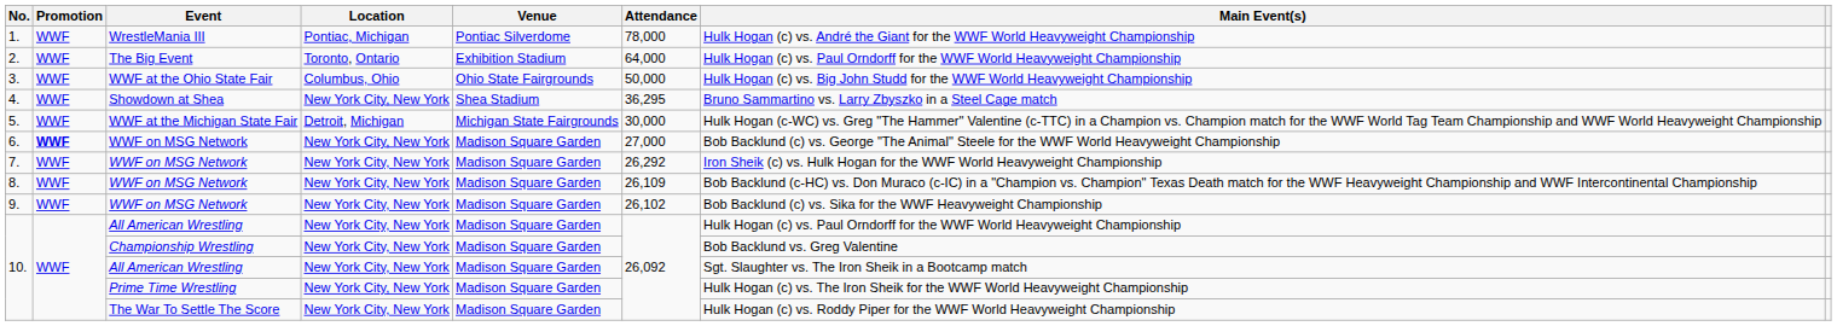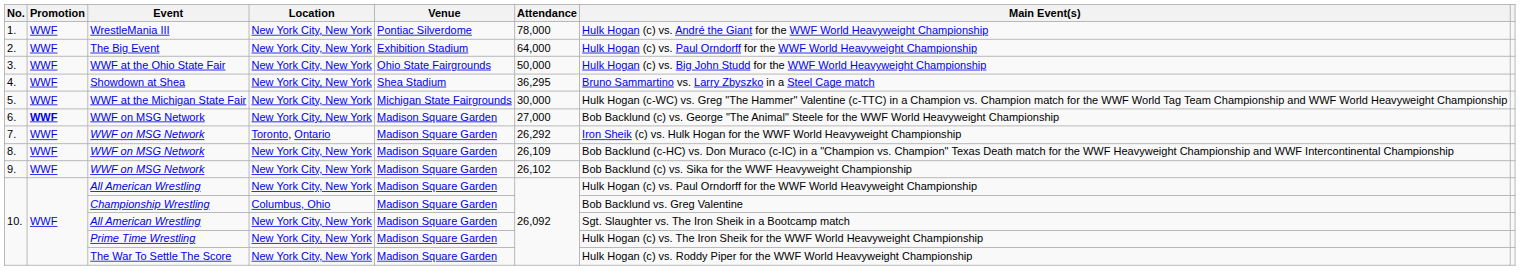 <table class="wikitable sortable" style="font-size:85%;">
 <tr>
 <th>No.</th>
 <th>Promotion</th>
 <th>Event</th>
 <th>Location</th>
 <th>Venue</th>
 <th>Attendance</th>
 <th class=unsortable>Main Event(s)</th>
 <th class=unsortable></th>
 </tr>
 <tr>
 <td>1.</td>
 <td><a href='#'>WWF</a></td>
 <td><a href='#'>WrestleMania III</a> <br> </td>
-<td><a href='#'>Pontiac, Michigan</a></td>
+<td><a href='#'>New York City, New York</a></td>
 <td><a href='#'>Pontiac Silverdome</a></td>
 <td>78,000</td>
 <td><a href='#'>Hulk Hogan</a> (c) vs. <a href='#'>André the Giant</a> for the <a href='#'>WWF World Heavyweight Championship</a></td>
 <td></td>
 </tr>
 <tr>
 <td>2.</td>
 <td><a href='#'>WWF</a></td>
 <td><a href='#'>The Big Event</a> <br> </td>
-<td><a href='#'>Toronto</a>, <a href='#'>Ontario</a></td>
+<td><a href='#'>New York City, New York</a></td>
 <td><a href='#'>Exhibition Stadium</a></td>
 <td>64,000</td>
 <td><a href='#'>Hulk Hogan</a> (c) vs. <a href='#'>Paul Orndorff</a> for the <a href='#'>WWF World Heavyweight Championship</a></td>
 <td></td>
 </tr>
 <tr>
 <td>3.</td>
 <td><a href='#'>WWF</a></td>
 <td><a href='#'>WWF at the Ohio State Fair</a> <br> </td>
-<td><a href='#'>Columbus, Ohio</a></td>
+<td><a href='#'>New York City, New York</a></td>
 <td><a href='#'>Ohio State Fairgrounds</a></td>
 <td>50,000</td>
 <td><a href='#'>Hulk Hogan</a> (c) vs. <a href='#'>Big John Studd</a> for the <a href='#'>WWF World Heavyweight Championship</a></td>
 <td></td>
 </tr>
 <tr>
 <td>4.</td>
 <td><a href='#'>WWF</a></td>
 <td><a href='#'>Showdown at Shea</a> <br> </td>
 <td><a href='#'>New York City, New York</a></td>
 <td><a href='#'>Shea Stadium</a></td>
 <td>36,295</td>
 <td><a href='#'>Bruno Sammartino</a> vs. <a href='#'>Larry Zbyszko</a> in a <a href='#'>Steel Cage match</a></td>
 <td></td>
 </tr>
 <tr>
 <td>5.</td>
 <td><a href='#'>WWF</a></td>
 <td><a href='#'>WWF at the Michigan State Fair</a> <br> </td>
-<td><a href='#'>Detroit</a>, <a href='#'>Michigan</a></td>
+<td><a href='#'>New York City, New York</a></td>
 <td><a href='#'>Michigan State Fairgrounds</a></td>
 <td>30,000</td>
 <td>Hulk Hogan (c-WC) vs. Greg "The Hammer" Valentine (c-TTC) in a Champion vs. Champion match for the WWF World Tag Team Championship and WWF World Heavyweight Championship</td>
 <td></td>
 </tr>
 <tr>
 <td>6.</td>
 <td><strong><a href='#'>WWF</a></strong></td>
 <td><a href='#'>WWF on MSG Network</a> <br> </td>
 <td><a href='#'>New York City, New York</a></td>
 <td><a href='#'>Madison Square Garden</a></td>
 <td>27,000</td>
 <td>Bob Backlund (c) vs. George "The Animal" Steele for the WWF World Heavyweight Championship</td>
 <td></td>
 </tr>
 <tr>
 <td>7.</td>
 <td><a href='#'>WWF</a></td>
 <td><em><a href='#'>WWF on MSG Network</a></em> <br> </td>
-<td><a href='#'>New York City, New York</a></td>
+<td><a href='#'>Toronto</a>, <a href='#'>Ontario</a></td>
 <td><a href='#'>Madison Square Garden</a></td>
 <td>26,292</td>
 <td><a href='#'>Iron Sheik</a> (c) vs. Hulk Hogan for the WWF World Heavyweight Championship</td>
 <td></td>
 </tr>
 <tr>
 <td>8.</td>
 <td><a href='#'>WWF</a></td>
 <td><em><a href='#'>WWF on MSG Network</a></em> <br> </td>
 <td><a href='#'>New York City, New York</a></td>
 <td><a href='#'>Madison Square Garden</a></td>
 <td>26,109</td>
 <td>Bob Backlund (c-HC) vs. Don Muraco (c-IC) in a "Champion vs. Champion" Texas Death match for the WWF Heavyweight Championship and WWF Intercontinental Championship</td>
 <td></td>
 </tr>
 <tr>
 <td>9.</td>
 <td><a href='#'>WWF</a></td>
 <td><em><a href='#'>WWF on MSG Network</a></em> <br> </td>
 <td><a href='#'>New York City, New York</a></td>
 <td><a href='#'>Madison Square Garden</a></td>
 <td>26,102</td>
 <td>Bob Backlund (c) vs. Sika for the WWF Heavyweight Championship</td>
 <td></td>
 </tr>
 <tr>
 <td rowspan=5>10.</td>
 <td rowspan=5><a href='#'>WWF</a></td>
 <td><em><a href='#'>All American Wrestling</a></em> <br> </td>
 <td><a href='#'>New York City, New York</a></td>
 <td><a href='#'>Madison Square Garden</a></td>
 <td rowspan=5>26,092</td>
 <td>Hulk Hogan (c) vs. Paul Orndorff for the WWF World Heavyweight Championship</td>
 <td></td>
 </tr>
 <tr>
 <td><em><a href='#'>Championship Wrestling</a></em> <br> </td>
-<td><a href='#'>New York City, New York</a></td>
+<td><a href='#'>Columbus, Ohio</a></td>
 <td><a href='#'>Madison Square Garden</a></td>
 <td>Bob Backlund vs. Greg Valentine</td>
 <td></td>
 </tr>
 <tr>
 <td><em><a href='#'>All American Wrestling</a></em> <br> </td>
 <td><a href='#'>New York City, New York</a></td>
 <td><a href='#'>Madison Square Garden</a></td>
 <td>Sgt. Slaughter vs. The Iron Sheik in a Bootcamp match</td>
 <td></td>
 </tr>
 <tr>
 <td><em><a href='#'>Prime Time Wrestling</a></em> <br> </td>
 <td><a href='#'>New York City, New York</a></td>
 <td><a href='#'>Madison Square Garden</a></td>
 <td>Hulk Hogan (c) vs. The Iron Sheik for the WWF World Heavyweight Championship</td>
 <td></td>
 </tr>
 <tr>
 <td><a href='#'>The War To Settle The Score</a> <br> </td>
 <td><a href='#'>New York City, New York</a></td>
 <td><a href='#'>Madison Square Garden</a></td>
 <td>Hulk Hogan (c) vs. Roddy Piper for the WWF World Heavyweight Championship</td>
 <td></td>
 </tr>
 </table>
